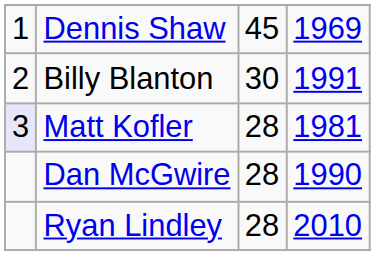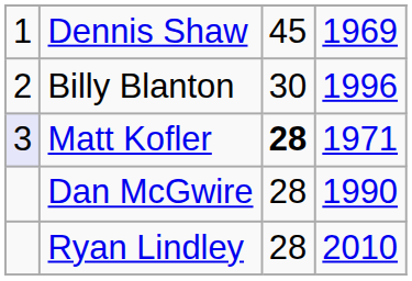 <table class="wikitable">
 <tr>
 </tr>
 <tr>
 <td>1</td>
 <td><a href='#'>Dennis Shaw</a></td>
 <td><abbr>45</abbr></td>
 <td><a href='#'>1969</a></td>
 </tr>
 <tr>
 <td>2</td>
 <td>Billy Blanton</td>
 <td><abbr>30</abbr></td>
-<td><a href='#'>1991</a></td>
+<td><a href='#'>1996</a></td>
 </tr>
 <tr>
 <td style="background: lavender;">3</td>
 <td><a href='#'>Matt Kofler</a></td>
-<td><abbr>28</abbr></td>
-<td><a href='#'>1981</a></td>
+<td><strong><abbr>28</abbr></strong></td>
+<td><a href='#'>1971</a></td>
 </tr>
 <tr>
 <td></td>
 <td><a href='#'>Dan McGwire</a></td>
 <td><abbr>28</abbr></td>
 <td><a href='#'>1990</a></td>
 </tr>
 <tr>
 <td></td>
 <td><a href='#'>Ryan Lindley</a></td>
 <td><abbr>28</abbr></td>
 <td><a href='#'>2010</a></td>
 </tr>
 </table>
